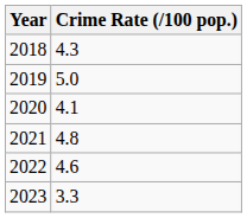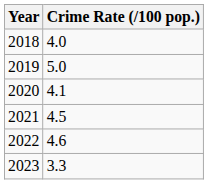 <table class="wikitable">
 <tr>
 <th>Year</th>
 <th>Crime Rate (/100 pop.)</th>
 </tr>
 <tr>
 <td>2018</td>
-<td>4.3</td>
+<td>4.0</td>
 </tr>
 <tr>
 <td>2019</td>
 <td>5.0</td>
 </tr>
 <tr>
 <td>2020</td>
 <td>4.1</td>
 </tr>
 <tr>
 <td>2021</td>
-<td>4.8</td>
+<td>4.5</td>
 </tr>
 <tr>
 <td>2022</td>
 <td>4.6</td>
 </tr>
 <tr>
 <td>2023</td>
 <td>3.3</td>
 </tr>
 </table>
